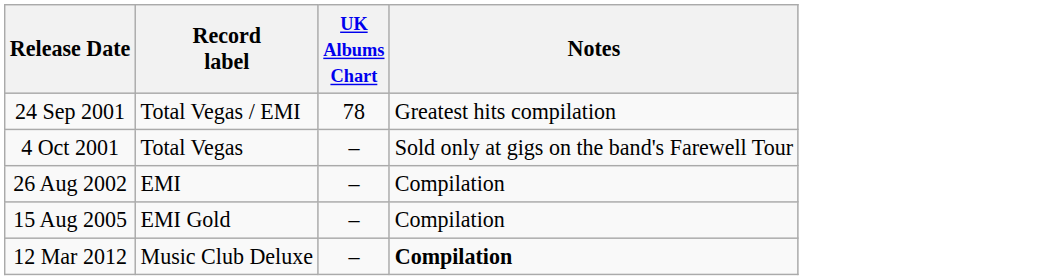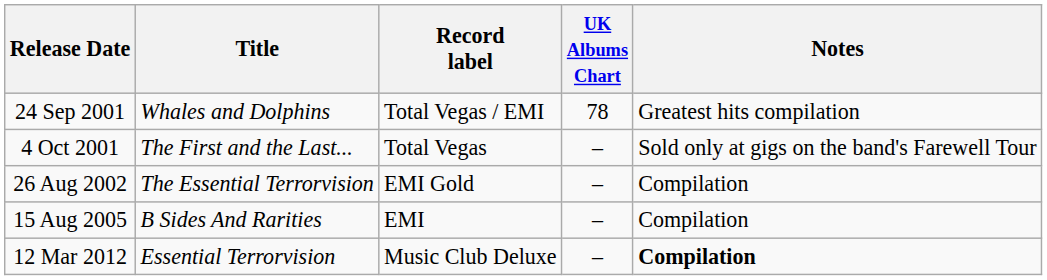 <table class="wikitable" style="font-size:95%">
 <tr>
 <th>Release Date</th>
+<th>Title</th>
 <th>Record<br>label</th>
 <th width="35"><small><a href='#'>UK Albums Chart</a></small></th>
 <th>Notes</th>
 </tr>
 <tr>
 <td align=center>24 Sep 2001</td>
+<td align=left><em>Whales and Dolphins</em></td>
 <td align=left>Total Vegas / EMI</td>
 <td align=center>78</td>
 <td align=left>Greatest hits compilation</td>
 </tr>
 <tr>
 <td align=center>4 Oct 2001</td>
+<td align=left><em>The First and the Last...</em></td>
 <td align=left>Total Vegas</td>
 <td align=center>–</td>
 <td align=left>Sold only at gigs on the band's Farewell Tour</td>
 </tr>
 <tr>
 <td align=center>26 Aug 2002</td>
+<td align=left><em>The Essential Terrorvision</em></td>
+<td align=left>EMI Gold</td>
+<td align=center>–</td>
+<td align=left>Compilation</td>
+</tr>
+<tr>
+<td align=center>15 Aug 2005</td>
+<td align=left><em>B Sides And Rarities</em></td>
 <td align=left>EMI</td>
 <td align=center>–</td>
 <td align=left>Compilation</td>
 </tr>
 <tr>
-<td align=center>15 Aug 2005</td>
-<td align=left>EMI Gold</td>
-<td align=center>–</td>
-<td align=left>Compilation</td>
-</tr>
-<tr>
 <td align=center>12 Mar 2012</td>
+<td align=left><em>Essential Terrorvision</em></td>
 <td align=left>Music Club Deluxe</td>
 <td align=center>–</td>
 <td align=left><strong>Compilation</strong></td>
 </tr>
 </table>
